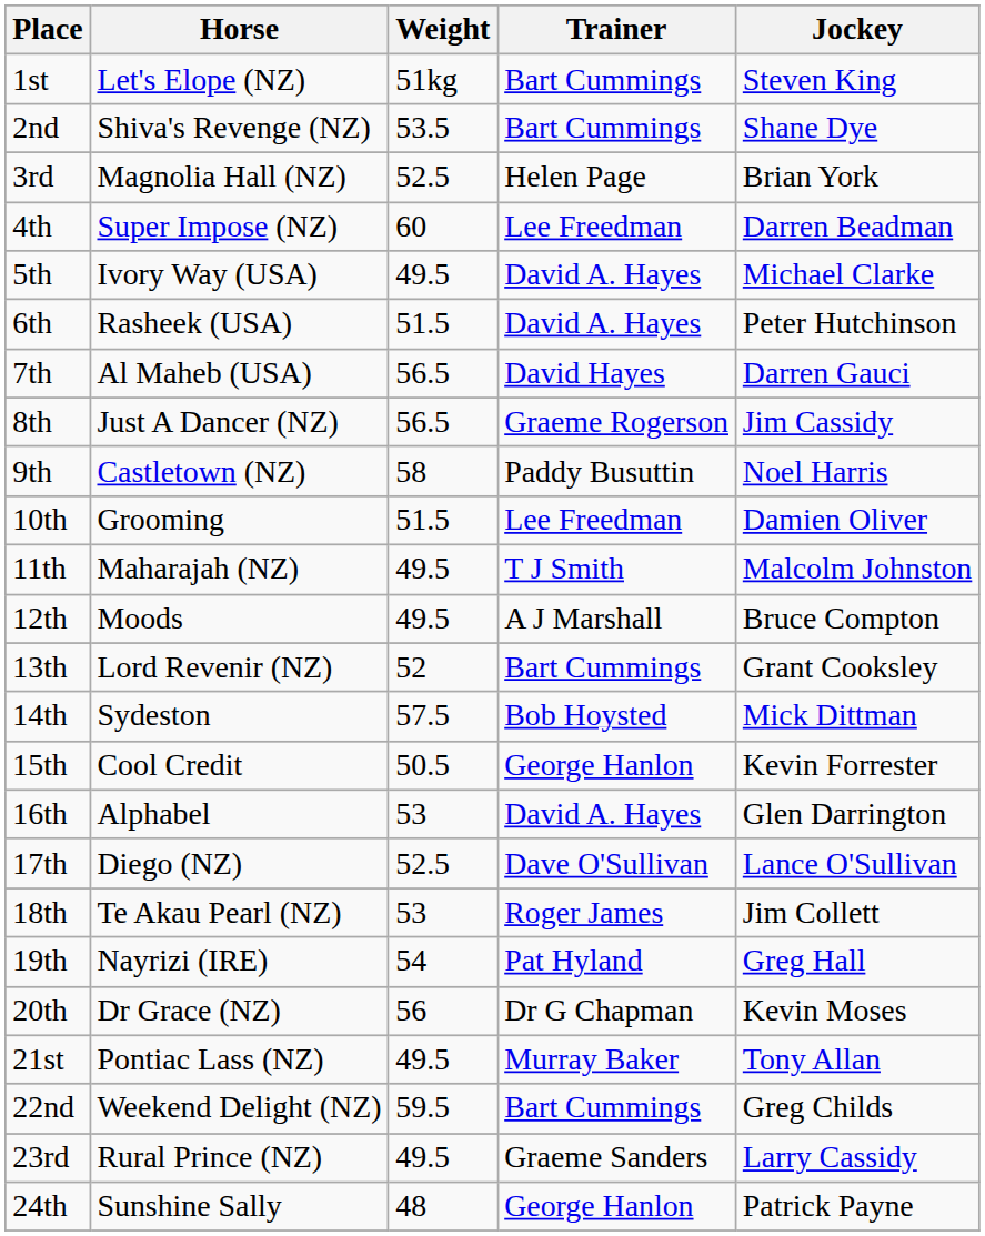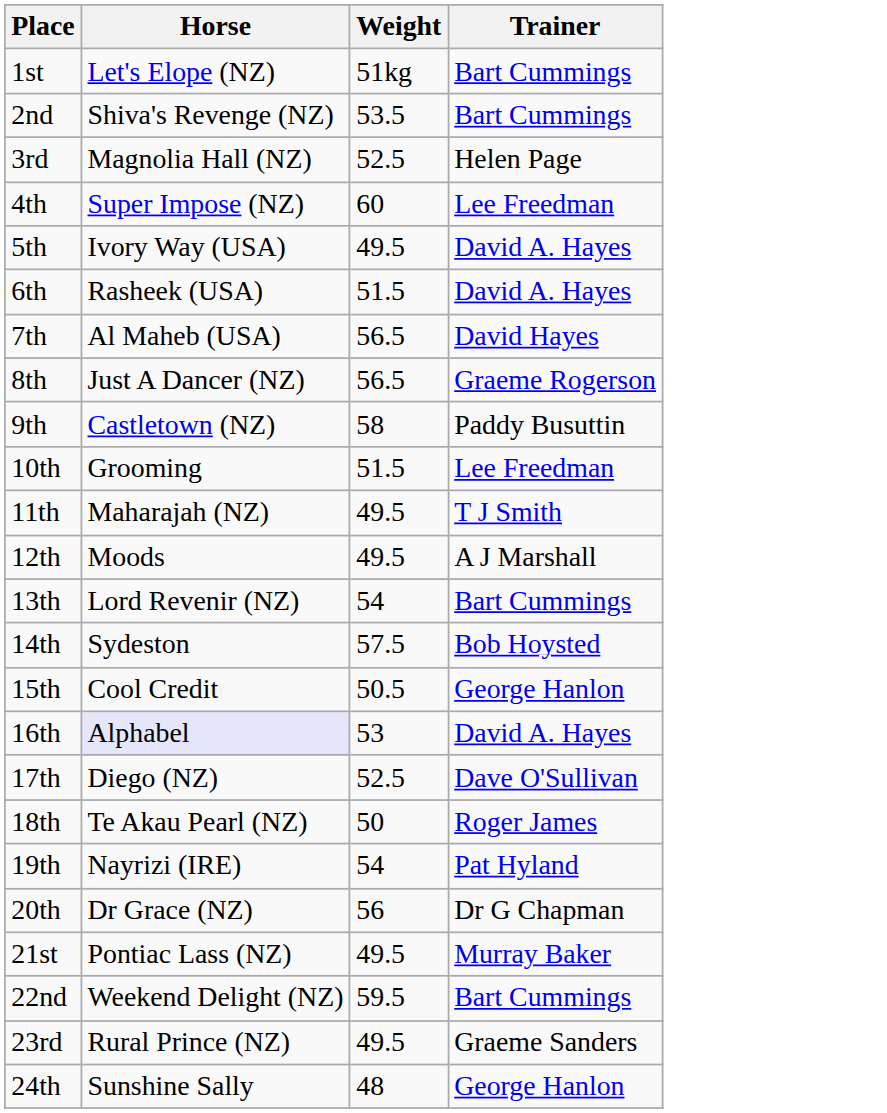 <table class="wikitable sortable">
 <tr>
 <th>Place</th>
 <th>Horse</th>
 <th>Weight</th>
 <th>Trainer</th>
-<th>Jockey</th>
 </tr>
 <tr>
 <td>1st</td>
 <td><a href='#'>Let's Elope</a> (NZ)</td>
 <td>51kg</td>
 <td><a href='#'>Bart Cummings</a></td>
-<td><a href='#'>Steven King</a></td>
 </tr>
 <tr>
 <td>2nd</td>
 <td>Shiva's Revenge (NZ)</td>
 <td>53.5</td>
 <td><a href='#'>Bart Cummings</a></td>
-<td><a href='#'>Shane Dye</a></td>
 </tr>
 <tr>
 <td>3rd</td>
 <td>Magnolia Hall (NZ)</td>
 <td>52.5</td>
 <td>Helen Page</td>
-<td>Brian York</td>
 </tr>
 <tr>
 <td>4th</td>
 <td><a href='#'>Super Impose</a> (NZ)</td>
 <td>60</td>
 <td><a href='#'>Lee Freedman</a></td>
-<td><a href='#'>Darren Beadman</a></td>
 </tr>
 <tr>
 <td>5th</td>
 <td>Ivory Way (USA)</td>
 <td>49.5</td>
 <td><a href='#'>David A. Hayes</a></td>
-<td><a href='#'>Michael Clarke</a></td>
 </tr>
 <tr>
 <td>6th</td>
 <td>Rasheek (USA)</td>
 <td>51.5</td>
 <td><a href='#'>David A. Hayes</a></td>
-<td>Peter Hutchinson</td>
 </tr>
 <tr>
 <td>7th</td>
 <td>Al Maheb (USA)</td>
 <td>56.5</td>
 <td><a href='#'>David Hayes</a></td>
-<td><a href='#'>Darren Gauci</a></td>
 </tr>
 <tr>
 <td>8th</td>
 <td>Just A Dancer (NZ)</td>
 <td>56.5</td>
 <td><a href='#'>Graeme Rogerson</a></td>
-<td><a href='#'>Jim Cassidy</a></td>
 </tr>
 <tr>
 <td>9th</td>
 <td><a href='#'>Castletown</a> (NZ)</td>
 <td>58</td>
 <td>Paddy Busuttin</td>
-<td><a href='#'>Noel Harris</a></td>
 </tr>
 <tr>
 <td>10th</td>
 <td>Grooming</td>
 <td>51.5</td>
 <td><a href='#'>Lee Freedman</a></td>
-<td><a href='#'>Damien Oliver</a></td>
 </tr>
 <tr>
 <td>11th</td>
 <td>Maharajah (NZ)</td>
 <td>49.5</td>
 <td><a href='#'>T J Smith</a></td>
-<td><a href='#'>Malcolm Johnston</a></td>
 </tr>
 <tr>
 <td>12th</td>
 <td>Moods</td>
 <td>49.5</td>
 <td>A J Marshall</td>
-<td>Bruce Compton</td>
 </tr>
 <tr>
 <td>13th</td>
 <td>Lord Revenir (NZ)</td>
-<td>52</td>
+<td>54</td>
 <td><a href='#'>Bart Cummings</a></td>
-<td>Grant Cooksley</td>
 </tr>
 <tr>
 <td>14th</td>
 <td>Sydeston</td>
 <td>57.5</td>
 <td><a href='#'>Bob Hoysted</a></td>
-<td><a href='#'>Mick Dittman</a></td>
 </tr>
 <tr>
 <td>15th</td>
 <td>Cool Credit</td>
 <td>50.5</td>
 <td><a href='#'>George Hanlon</a></td>
-<td>Kevin Forrester</td>
 </tr>
 <tr>
 <td>16th</td>
-<td>Alphabel</td>
+<td style="background: lavender;">Alphabel</td>
 <td>53</td>
 <td><a href='#'>David A. Hayes</a></td>
-<td>Glen Darrington</td>
 </tr>
 <tr>
 <td>17th</td>
 <td>Diego (NZ)</td>
 <td>52.5</td>
 <td><a href='#'>Dave O'Sullivan</a></td>
-<td><a href='#'>Lance O'Sullivan</a></td>
 </tr>
 <tr>
 <td>18th</td>
 <td>Te Akau Pearl (NZ)</td>
-<td>53</td>
+<td>50</td>
 <td><a href='#'>Roger James</a></td>
-<td>Jim Collett</td>
 </tr>
 <tr>
 <td>19th</td>
 <td>Nayrizi (IRE)</td>
 <td>54</td>
 <td><a href='#'>Pat Hyland</a></td>
-<td><a href='#'>Greg Hall</a></td>
 </tr>
 <tr>
 <td>20th</td>
 <td>Dr Grace (NZ)</td>
 <td>56</td>
 <td>Dr G Chapman</td>
-<td>Kevin Moses</td>
 </tr>
 <tr>
 <td>21st</td>
 <td>Pontiac Lass (NZ)</td>
 <td>49.5</td>
 <td><a href='#'>Murray Baker</a></td>
-<td><a href='#'>Tony Allan</a></td>
 </tr>
 <tr>
 <td>22nd</td>
 <td>Weekend Delight (NZ)</td>
 <td>59.5</td>
 <td><a href='#'>Bart Cummings</a></td>
-<td>Greg Childs</td>
 </tr>
 <tr>
 <td>23rd</td>
 <td>Rural Prince (NZ)</td>
 <td>49.5</td>
 <td>Graeme Sanders</td>
-<td><a href='#'>Larry Cassidy</a></td>
 </tr>
 <tr>
 <td>24th</td>
 <td>Sunshine Sally</td>
 <td>48</td>
 <td><a href='#'>George Hanlon</a></td>
-<td>Patrick Payne</td>
 </tr>
 </table>
